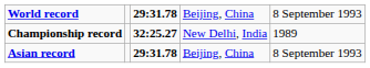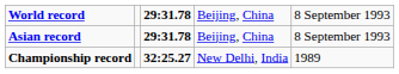 <table class="wikitable">
 <tr>
 <td><strong><a href='#'>World record</a></strong></td>
+<td></td>
+<td><strong>29:31.78</strong></td>
+<td><a href='#'>Beijing</a>, <a href='#'>China</a></td>
+<td>8 September 1993</td>
+</tr>
+<tr>
+<td><strong><a href='#'>Asian record</a></strong></td>
 <td></td>
 <td><strong>29:31.78</strong></td>
 <td><a href='#'>Beijing</a>, <a href='#'>China</a></td>
 <td>8 September 1993</td>
 </tr>
 <tr>
 <td><strong>Championship record</strong></td>
 <td></td>
 <td><strong>32:25.27</strong></td>
 <td><a href='#'>New Delhi</a>, <a href='#'>India</a></td>
 <td>1989</td>
 </tr>
-<tr>
-<td><strong><a href='#'>Asian record</a></strong></td>
-<td></td>
-<td><strong>29:31.78</strong></td>
-<td><a href='#'>Beijing</a>, <a href='#'>China</a></td>
-<td>8 September 1993</td>
-</tr>
 </table>
